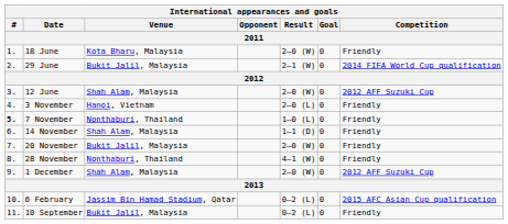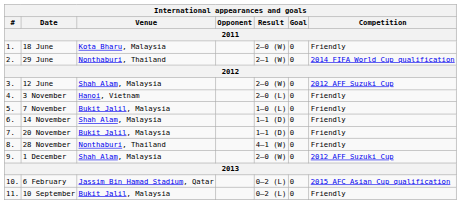 <table class="wikitable collapsible collapsed" style="font-size:90%">
 <tr>
 <th colspan="7"><strong>International appearances and goals</strong></th>
 </tr>
 <tr>
 <th>#</th>
 <th>Date</th>
 <th>Venue</th>
 <th>Opponent</th>
 <th>Result</th>
 <th>Goal</th>
 <th>Competition</th>
 </tr>
 <tr>
 <th colspan="7"><strong>2011</strong></th>
 </tr>
 <tr>
 <td>1.</td>
 <td>18 June</td>
 <td><a href='#'>Kota Bharu</a>, Malaysia</td>
 <td></td>
 <td>2–0 (W)</td>
 <td>0</td>
 <td>Friendly</td>
 </tr>
 <tr>
 <td>2.</td>
 <td>29 June</td>
-<td><a href='#'>Bukit Jalil</a>, Malaysia</td>
+<td><a href='#'>Nonthaburi</a>, Thailand</td>
 <td></td>
 <td>2–1 (W)</td>
 <td>0</td>
 <td><a href='#'>2014 FIFA World Cup qualification</a></td>
 </tr>
 <tr>
 <th colspan="7"><strong>2012</strong></th>
 </tr>
 <tr>
 <td>3.</td>
 <td>12 June</td>
 <td><a href='#'>Shah Alam</a>, Malaysia</td>
 <td></td>
 <td>2–0 (W)</td>
 <td>0</td>
 <td><a href='#'>2012 AFF Suzuki Cup</a></td>
 </tr>
 <tr>
 <td>4.</td>
 <td>3 November</td>
 <td><a href='#'>Hanoi</a>, Vietnam</td>
 <td></td>
 <td>2–0 (L)</td>
 <td>0</td>
 <td>Friendly</td>
 </tr>
 <tr>
-<td><strong>5.</strong></td>
+<td>5.</td>
 <td>7 November</td>
-<td><a href='#'>Nonthaburi</a>, Thailand</td>
+<td><a href='#'>Bukit Jalil</a>, Malaysia</td>
 <td></td>
 <td>1–0 (L)</td>
 <td>0</td>
 <td>Friendly</td>
 </tr>
 <tr>
 <td>6.</td>
 <td>14 November</td>
 <td><a href='#'>Shah Alam</a>, Malaysia</td>
 <td></td>
 <td>1–1 (D)</td>
 <td>0</td>
 <td>Friendly</td>
 </tr>
 <tr>
 <td>7.</td>
 <td>20 November</td>
 <td><a href='#'>Bukit Jalil</a>, Malaysia</td>
 <td></td>
-<td>2–0 (W)</td>
+<td>1–1 (D)</td>
 <td>0</td>
 <td>Friendly</td>
 </tr>
 <tr>
 <td>8.</td>
 <td>28 November</td>
 <td><a href='#'>Nonthaburi</a>, Thailand</td>
 <td></td>
 <td>4–1 (W)</td>
 <td>0</td>
 <td>Friendly</td>
 </tr>
 <tr>
 <td>9.</td>
 <td>1 December</td>
 <td><a href='#'>Shah Alam</a>, Malaysia</td>
 <td></td>
 <td>2–0 (W)</td>
 <td>0</td>
 <td><a href='#'>2012 AFF Suzuki Cup</a></td>
 </tr>
 <tr>
 <th colspan="7"><strong>2013</strong></th>
 </tr>
 <tr>
 <td>10.</td>
 <td>6 February</td>
 <td><a href='#'>Jassim Bin Hamad Stadium</a>, Qatar</td>
 <td></td>
 <td>0–2 (L)</td>
 <td>0</td>
 <td><a href='#'>2015 AFC Asian Cup qualification</a></td>
 </tr>
 <tr>
 <td>11.</td>
 <td>10 September</td>
 <td><a href='#'>Bukit Jalil</a>, Malaysia</td>
 <td></td>
 <td>0–2 (L)</td>
 <td>0</td>
 <td>Friendly</td>
 </tr>
 </table>
